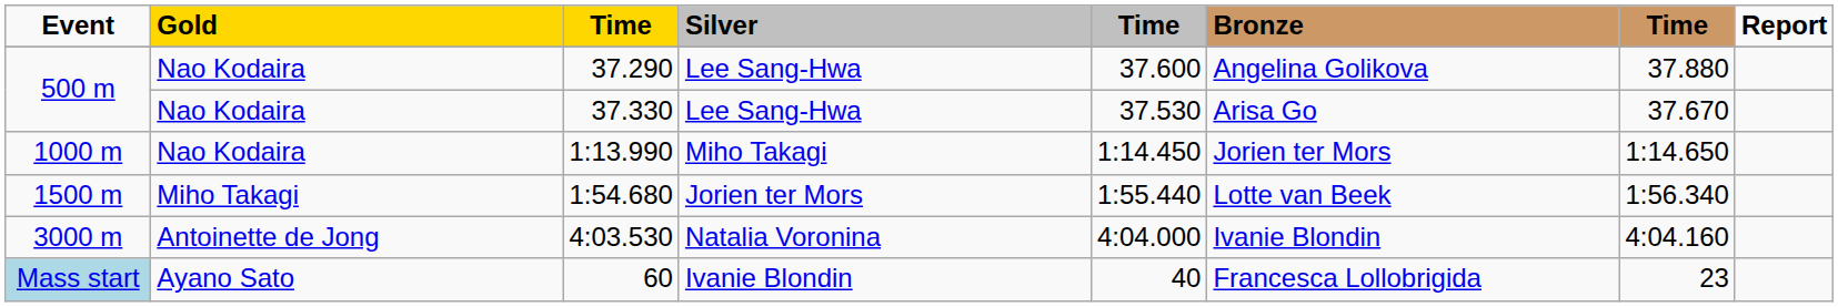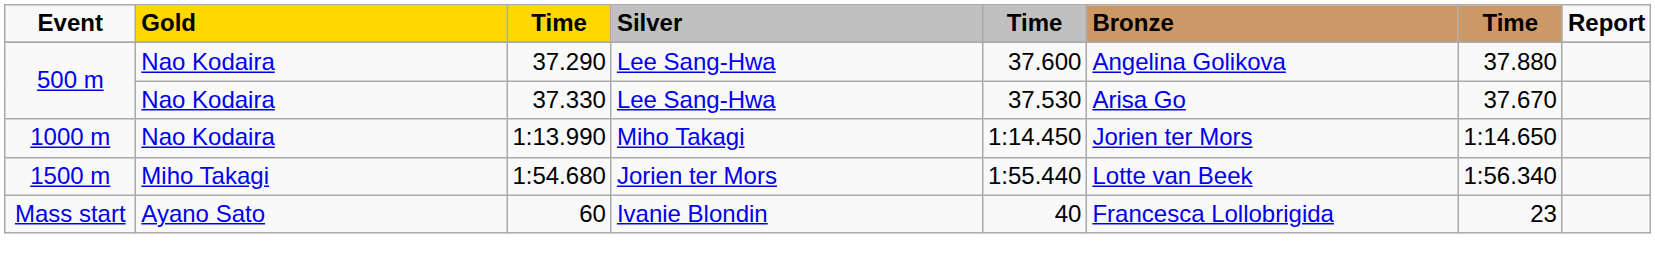 <table class="wikitable">
 <tr>
 <td width="80" align="center"><strong>Event</strong></td>
 <td width="240" bgcolor="gold"><strong>Gold</strong></td>
 <td width="50" bgcolor="gold" align="center"><strong>Time</strong></td>
 <td width="240" bgcolor="silver"><strong>Silver</strong></td>
 <td width="50" bgcolor="silver" align="center"><strong>Time</strong></td>
 <td width="240" bgcolor="#CC9966"><strong>Bronze</strong></td>
 <td width="50" bgcolor="#CC9966" align="center"><strong>Time</strong></td>
 <td width="50" align="center"><strong>Report</strong></td>
 </tr>
 <tr bgcolor="#cccccc">
 </tr>
 <tr>
 <td rowspan=2 align="center"><a href='#'>500 m</a></td>
 <td> <a href='#'>Nao Kodaira</a></td>
 <td align="right">37.290</td>
 <td> <a href='#'>Lee Sang-Hwa</a></td>
 <td align="right">37.600</td>
 <td> <a href='#'>Angelina Golikova</a></td>
 <td align="right">37.880</td>
 <td align="center"></td>
 </tr>
 <tr>
 <td> <a href='#'>Nao Kodaira</a></td>
 <td align="right">37.330</td>
 <td> <a href='#'>Lee Sang-Hwa</a></td>
 <td align="right">37.530</td>
 <td> <a href='#'>Arisa Go</a></td>
 <td align="right">37.670</td>
 <td align="center"></td>
 </tr>
 <tr>
 <td align="center"><a href='#'>1000 m</a></td>
 <td> <a href='#'>Nao Kodaira</a></td>
 <td align="right">1:13.990</td>
 <td> <a href='#'>Miho Takagi</a></td>
 <td align="right">1:14.450</td>
 <td> <a href='#'>Jorien ter Mors</a></td>
 <td align="right">1:14.650</td>
 <td align="center"></td>
 </tr>
 <tr>
 <td align="center"><a href='#'>1500 m</a></td>
 <td> <a href='#'>Miho Takagi</a></td>
 <td align="right">1:54.680</td>
 <td> <a href='#'>Jorien ter Mors</a></td>
 <td align="right">1:55.440</td>
 <td> <a href='#'>Lotte van Beek</a></td>
 <td align="right">1:56.340</td>
 <td align="center"></td>
 </tr>
 <tr>
-<td align="center"><a href='#'>3000 m</a></td>
-<td> <a href='#'>Antoinette de Jong</a></td>
-<td align="right">4:03.530</td>
-<td> <a href='#'>Natalia Voronina</a></td>
-<td align="right">4:04.000</td>
-<td> <a href='#'>Ivanie Blondin</a></td>
-<td align="right">4:04.160</td>
-<td align="center"></td>
-</tr>
-<tr>
-<td align="center" style="background: lightblue;"><a href='#'>Mass start</a></td>
+<td align="center"><a href='#'>Mass start</a></td>
 <td> <a href='#'>Ayano Sato</a></td>
 <td align="right">60 </td>
 <td> <a href='#'>Ivanie Blondin</a></td>
 <td align="right">40 </td>
 <td> <a href='#'>Francesca Lollobrigida</a></td>
 <td align="right">23 </td>
 <td align="center"></td>
 </tr>
 </table>
